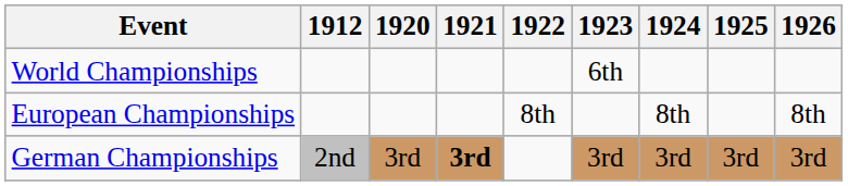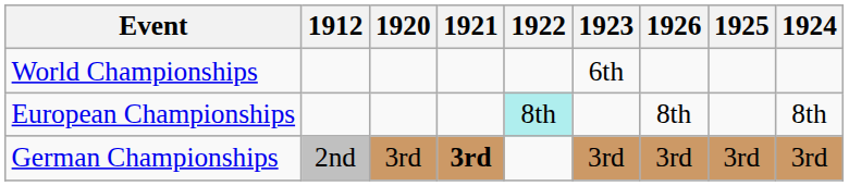 <table class="wikitable">
 <tr>
 <th>Event</th>
 <th>1912</th>
 <th>1920</th>
 <th>1921</th>
 <th>1922</th>
 <th>1923</th>
+<th>1926</th>
+<th>1925</th>
 <th>1924</th>
-<th>1925</th>
-<th>1926</th>
 </tr>
 <tr>
 <td><a href='#'>World Championships</a></td>
 <td></td>
 <td></td>
 <td></td>
 <td></td>
 <td align="center">6th</td>
 <td></td>
 <td></td>
 <td></td>
 </tr>
 <tr>
 <td><a href='#'>European Championships</a></td>
 <td></td>
 <td></td>
 <td></td>
-<td align="center">8th</td>
+<td align="center" style="background: paleturquoise;">8th</td>
 <td></td>
 <td align="center">8th</td>
 <td></td>
 <td align="center">8th</td>
 </tr>
 <tr>
 <td><a href='#'>German Championships</a></td>
 <td align="center" bgcolor="silver">2nd</td>
 <td align="center" bgcolor="cc9966">3rd</td>
 <td align="center" bgcolor="cc9966"><strong>3rd</strong></td>
 <td></td>
 <td align="center" bgcolor="cc9966">3rd</td>
 <td align="center" bgcolor="cc9966">3rd</td>
 <td align="center" bgcolor="cc9966">3rd</td>
 <td align="center" bgcolor="cc9966">3rd</td>
 </tr>
 </table>
